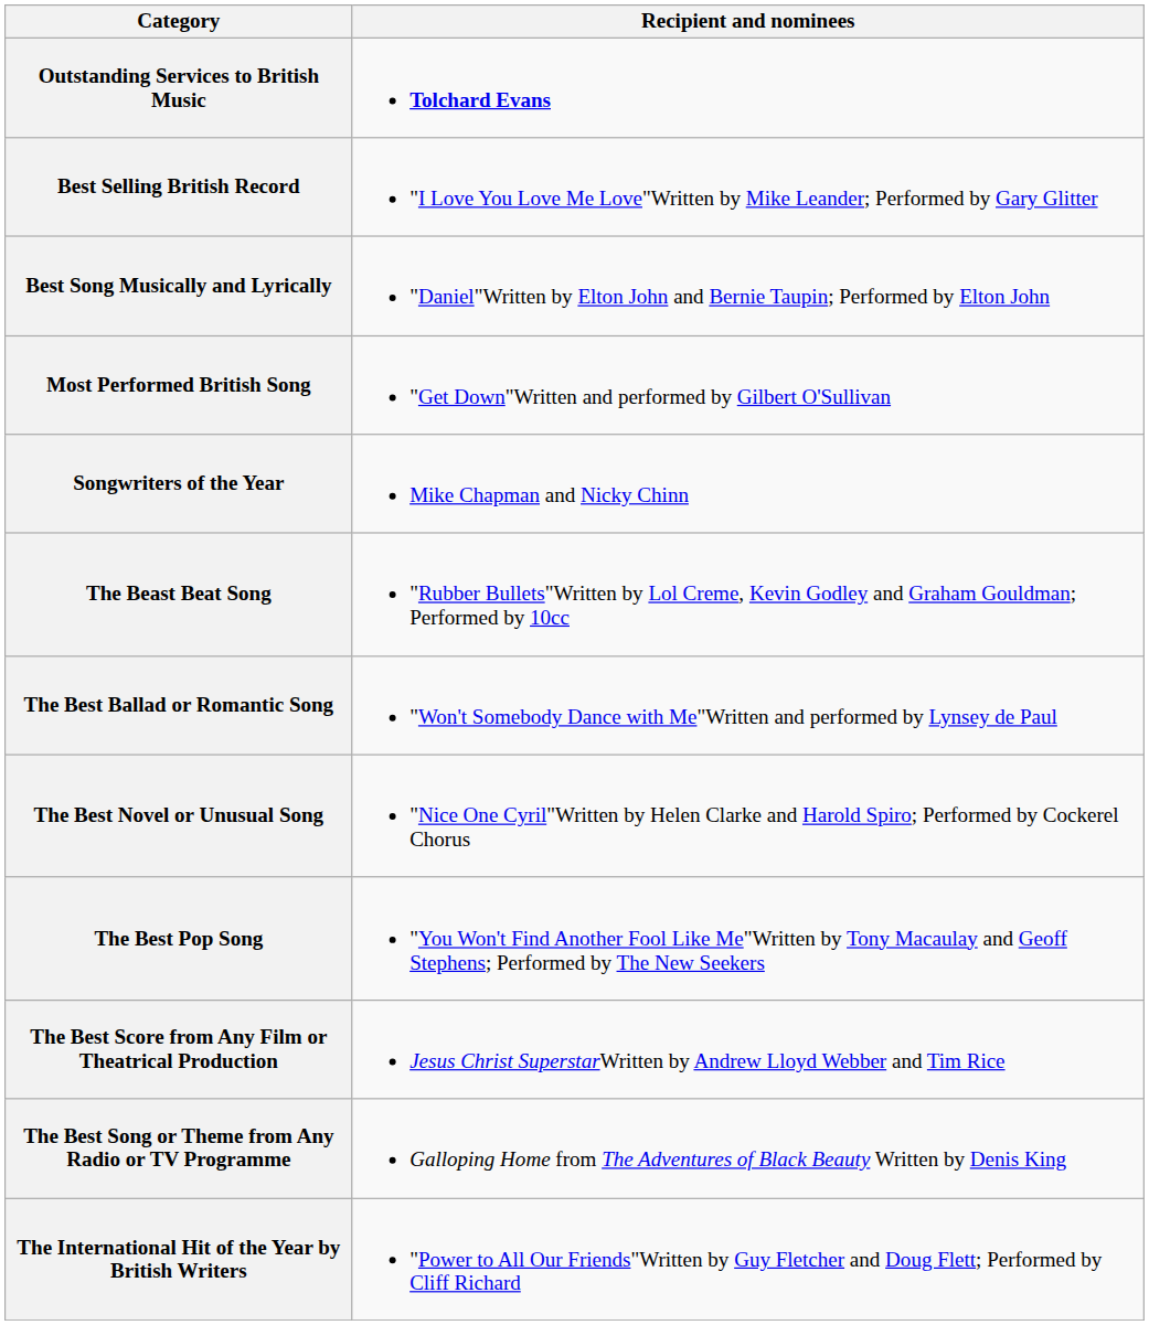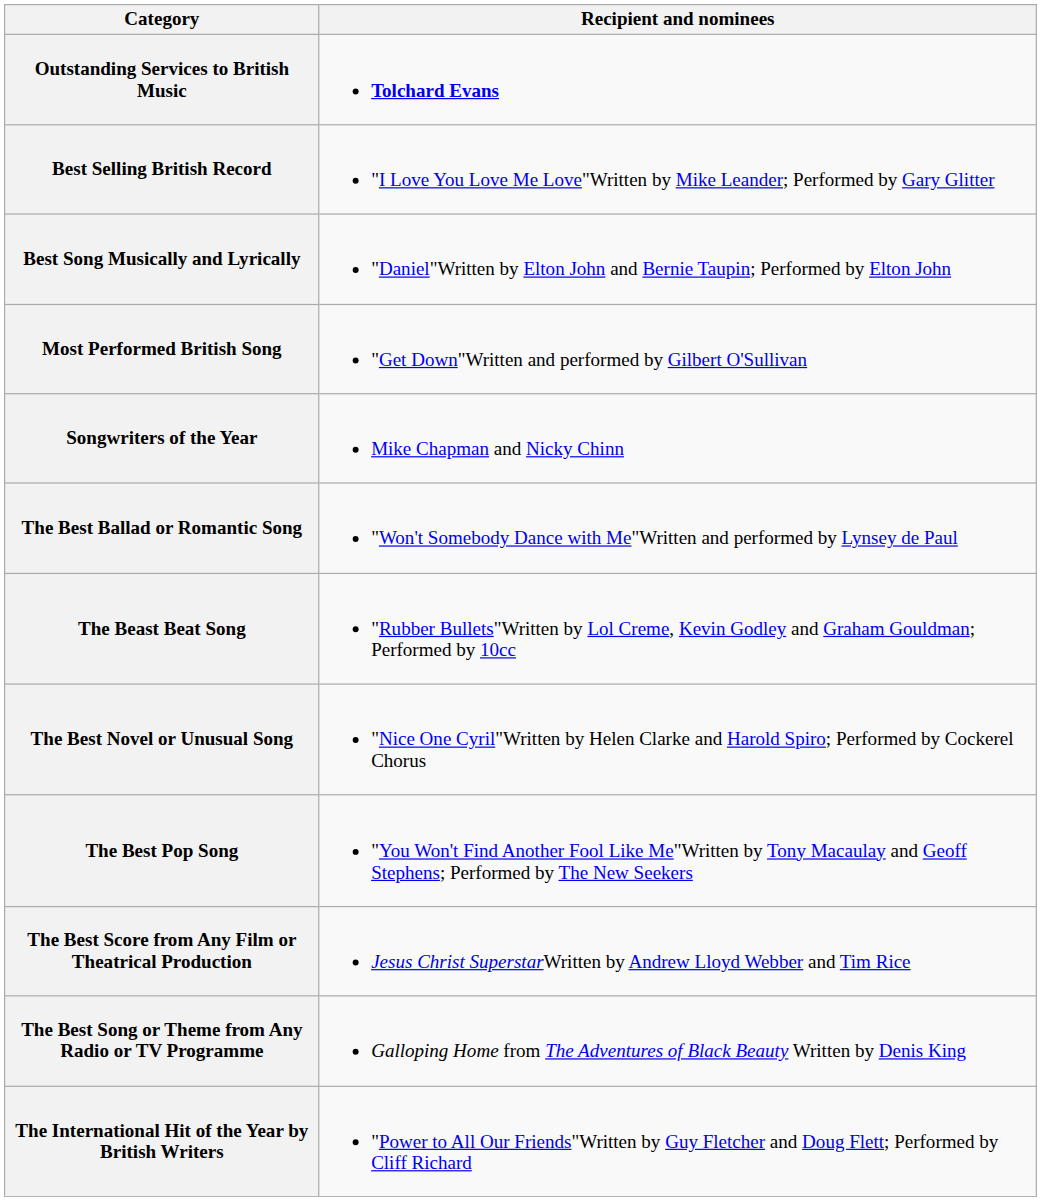 <table class="wikitable">
 <tr>
 <th width="25%">Category</th>
 <th width="57%">Recipient and nominees</th>
 </tr>
 <tr>
 <th scope="row">Outstanding Services to British Music</th>
 <td><strong><br><ul><li><a href='#'>Tolchard Evans</a></li></ul></strong></td>
 </tr>
 <tr>
 <th scope="row">Best Selling British Record</th>
 <td><br><ul><li>"<a href='#'>I Love You Love Me Love</a>"Written by <a href='#'>Mike Leander</a>; Performed by <a href='#'>Gary Glitter</a></li></ul></td>
 </tr>
 <tr>
 <th scope="row">Best Song Musically and Lyrically</th>
 <td><br><ul><li>"<a href='#'>Daniel</a>"Written by <a href='#'>Elton John</a> and <a href='#'>Bernie Taupin</a>; Performed by <a href='#'>Elton John</a></li></ul></td>
 </tr>
 <tr>
 <th scope="row">Most Performed British Song</th>
 <td><br><ul><li>"<a href='#'>Get Down</a>"Written and performed by <a href='#'>Gilbert O'Sullivan</a></li></ul></td>
 </tr>
 <tr>
 <th scope="row">Songwriters of the Year</th>
 <td><br><ul><li><a href='#'>Mike Chapman</a> and <a href='#'>Nicky Chinn</a></li></ul></td>
 </tr>
 <tr>
+<th scope="row">The Best Ballad or Romantic Song</th>
+<td><br><ul><li>"<a href='#'>Won't Somebody Dance with Me</a>"Written and performed by <a href='#'>Lynsey de Paul</a></li></ul></td>
+</tr>
+<tr>
 <th scope="row">The Beast Beat Song</th>
 <td><br><ul><li>"<a href='#'>Rubber Bullets</a>"Written by <a href='#'>Lol Creme</a>, <a href='#'>Kevin Godley</a> and <a href='#'>Graham Gouldman</a>; Performed by <a href='#'>10cc</a></li></ul></td>
-</tr>
-<tr>
-<th scope="row">The Best Ballad or Romantic Song</th>
-<td><br><ul><li>"<a href='#'>Won't Somebody Dance with Me</a>"Written and performed by <a href='#'>Lynsey de Paul</a></li></ul></td>
 </tr>
 <tr>
 <th scope="row">The Best Novel or Unusual Song</th>
 <td><br><ul><li>"<a href='#'>Nice One Cyril</a>"Written by Helen Clarke and <a href='#'>Harold Spiro</a>; Performed by Cockerel Chorus</li></ul></td>
 </tr>
 <tr>
 <th scope="row">The Best Pop Song</th>
 <td><br><ul><li>"<a href='#'>You Won't Find Another Fool Like Me</a>"Written by <a href='#'>Tony Macaulay</a> and <a href='#'>Geoff Stephens</a>; Performed by <a href='#'>The New Seekers</a></li></ul></td>
 </tr>
 <tr>
 <th scope="row">The Best Score from Any Film or Theatrical Production</th>
 <td><br><ul><li><em><a href='#'>Jesus Christ Superstar</a></em>Written by <a href='#'>Andrew Lloyd Webber</a> and <a href='#'>Tim Rice</a></li></ul></td>
 </tr>
 <tr>
 <th scope="row">The Best Song or Theme from Any Radio or TV Programme</th>
 <td><br><ul><li><em>Galloping Home</em> from <em><a href='#'>The Adventures of Black Beauty</a></em> Written by <a href='#'>Denis King</a></li></ul></td>
 </tr>
 <tr>
 <th scope="row">The International Hit of the Year by British Writers</th>
 <td><br><ul><li>"<a href='#'>Power to All Our Friends</a>"Written by <a href='#'>Guy Fletcher</a> and <a href='#'>Doug Flett</a>; Performed by <a href='#'>Cliff Richard</a></li></ul></td>
 </tr>
 <tr>
 </tr>
 </table>
